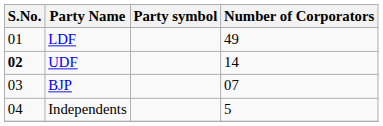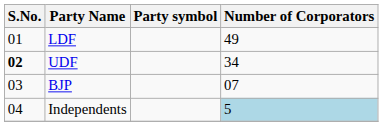 <table class="sortable wikitable">
 <tr>
 <th>S.No.</th>
 <th>Party Name</th>
 <th>Party symbol</th>
 <th>Number of Corporators</th>
 </tr>
 <tr>
 <td>01</td>
 <td><a href='#'>LDF</a></td>
 <td></td>
 <td>49</td>
 </tr>
 <tr>
 <td><strong>02</strong></td>
 <td><a href='#'>UDF</a></td>
 <td></td>
-<td>14</td>
+<td>34</td>
 </tr>
 <tr>
 <td>03</td>
 <td><a href='#'>BJP</a></td>
 <td></td>
 <td>07</td>
 </tr>
 <tr>
 <td>04</td>
 <td>Independents</td>
 <td></td>
-<td>5</td>
+<td style="background: lightblue;">5</td>
 </tr>
 <tr>
 </tr>
 </table>
